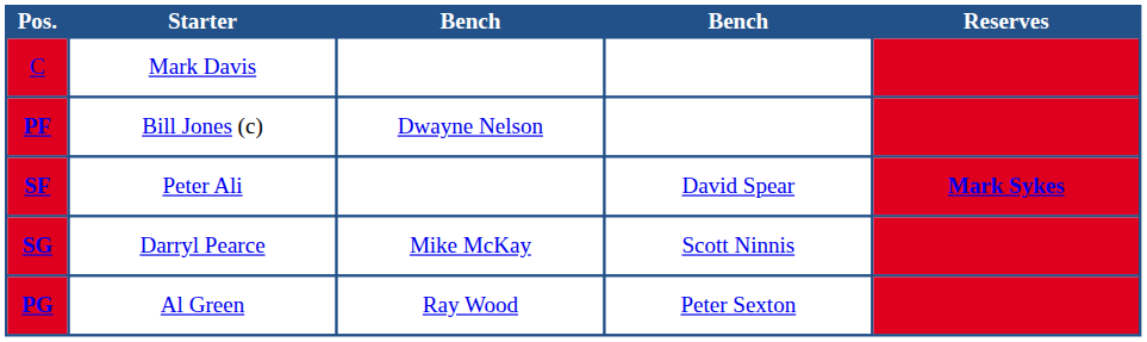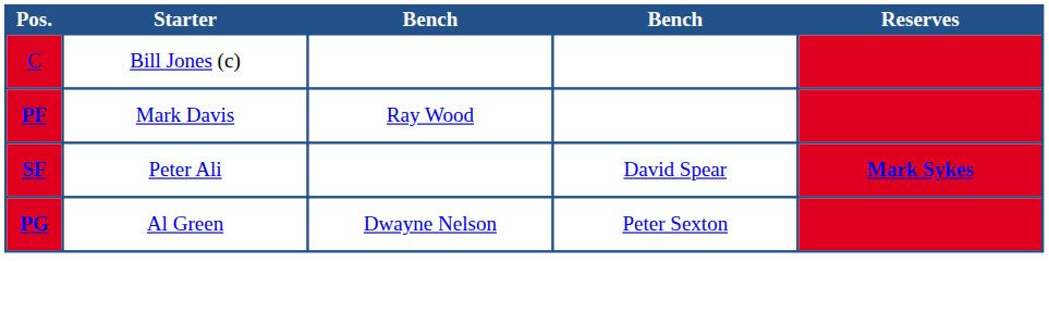 <table style="text-align: center; background:#225189; color:white">
 <tr>
 <th width="40">Pos.</th>
 <th style="width:185px;">Starter</th>
 <th style="width:185px;">Bench</th>
 <th style="width:185px;">Bench</th>
 <th style="width:185px;">Reserves</th>
 </tr>
 <tr style="height:40px; background:white; color:black">
 <td style="background:#DF001F"><a href='#'>C</a></td>
-<td><a href='#'>Mark Davis</a></td>
+<td><a href='#'>Bill Jones</a> (c)</td>
 <td></td>
 <td></td>
 <td style="background:#DF001F"></td>
 </tr>
 <tr style="height:40px; background:white; color:black">
 <th style="background:#DF001F"><a href='#'>PF</a></th>
-<td><a href='#'>Bill Jones</a> (c)</td>
-<td><a href='#'>Dwayne Nelson</a></td>
+<td><a href='#'>Mark Davis</a></td>
+<td><a href='#'>Ray Wood</a></td>
 <td></td>
 <td style="background:#DF001F"></td>
 </tr>
 <tr style="height:40px; background:white; color:black">
 <th style="background:#DF001F"><a href='#'>SF</a></th>
 <td><a href='#'>Peter Ali</a></td>
 <td></td>
 <td><a href='#'>David Spear</a></td>
 <td style="background:#DF001F"><strong><a href='#'><span>Mark Sykes</span></a></strong></td>
 </tr>
 <tr style="height:40px; background:white; color:black">
-<th style="background:#DF001F"><a href='#'>SG</a></th>
-<td><a href='#'>Darryl Pearce</a></td>
-<td><a href='#'>Mike McKay</a></td>
-<td><a href='#'>Scott Ninnis</a></td>
-<td style="background:#DF001F"></td>
-</tr>
-<tr style="height:40px; background:white; color:black">
 <th style="background:#DF001F"><a href='#'>PG</a></th>
 <td><a href='#'>Al Green</a></td>
-<td><a href='#'>Ray Wood</a></td>
+<td><a href='#'>Dwayne Nelson</a></td>
 <td><a href='#'>Peter Sexton</a></td>
 <td style="background:#DF001F"></td>
 </tr>
 </table>
